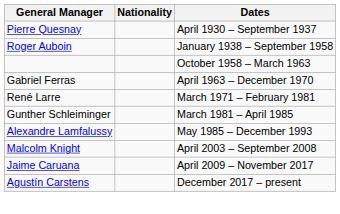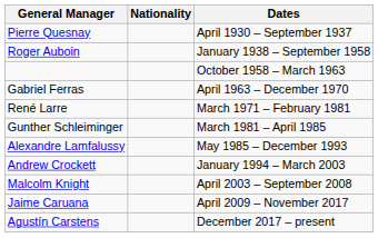 <table class="wikitable">
 <tr>
 <th>General Manager</th>
 <th>Nationality</th>
 <th>Dates</th>
 </tr>
 <tr>
 <td><a href='#'>Pierre Quesnay</a></td>
 <td></td>
 <td>April 1930 – September 1937</td>
 </tr>
 <tr>
 <td><a href='#'>Roger Auboin</a></td>
 <td></td>
 <td>January 1938 – September 1958</td>
 </tr>
 <tr>
 <td></td>
 <td></td>
 <td>October 1958 – March 1963</td>
 </tr>
 <tr>
 <td>Gabriel Ferras</td>
 <td></td>
 <td>April 1963 – December 1970</td>
 </tr>
 <tr>
 <td>René Larre</td>
 <td></td>
 <td>March 1971 – February 1981</td>
 </tr>
 <tr>
 <td>Gunther Schleiminger</td>
 <td></td>
 <td>March 1981 – April 1985</td>
 </tr>
 <tr>
 <td><a href='#'>Alexandre Lamfalussy</a></td>
 <td></td>
 <td>May 1985 – December 1993</td>
 </tr>
 <tr>
+<td><a href='#'>Andrew Crockett</a></td>
+<td></td>
+<td>January 1994 – March 2003</td>
+</tr>
+<tr>
 <td><a href='#'>Malcolm Knight</a></td>
 <td></td>
 <td>April 2003 – September 2008</td>
 </tr>
 <tr>
 <td><a href='#'>Jaime Caruana</a></td>
 <td></td>
 <td>April 2009 – November 2017</td>
 </tr>
 <tr>
 <td><a href='#'>Agustín Carstens</a></td>
 <td></td>
 <td>December 2017 – present</td>
 </tr>
 </table>
